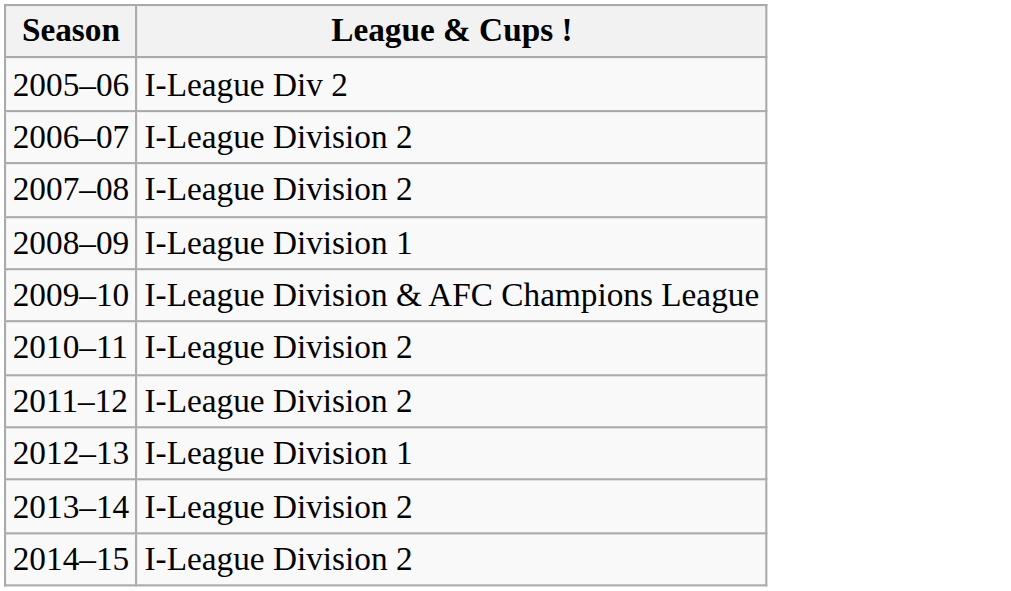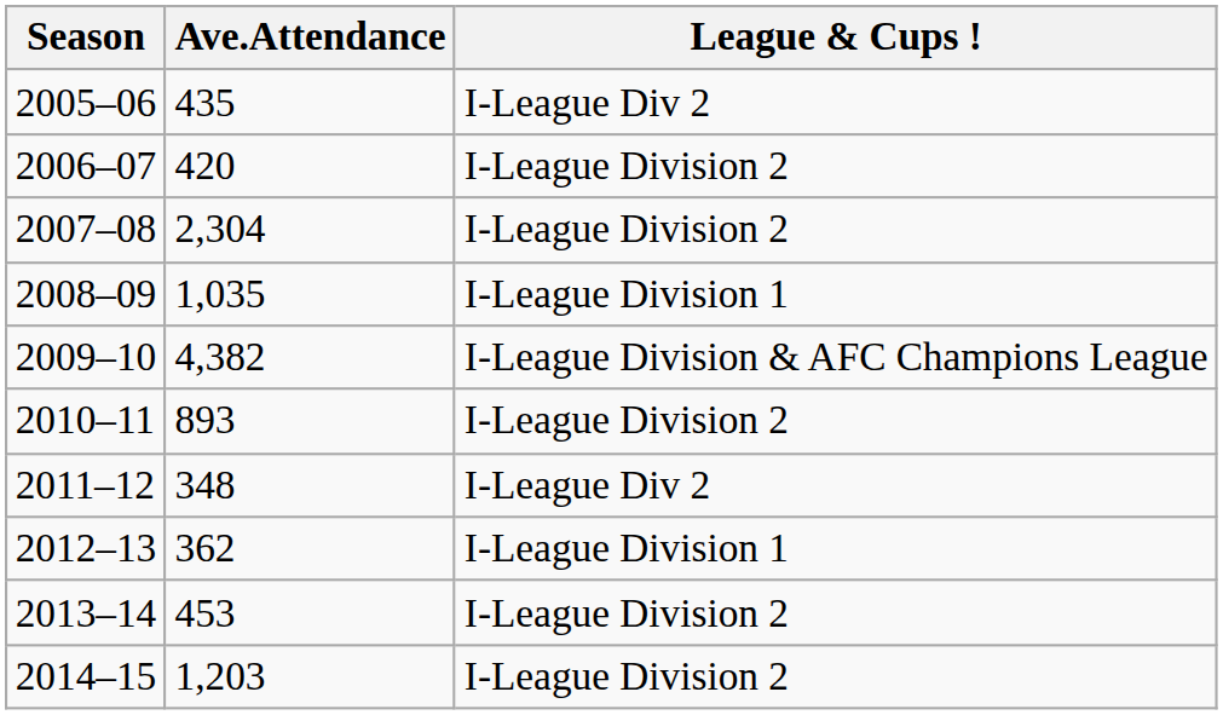 <table class="wikitable">
 <tr>
 <th>Season</th>
+<th>Ave.Attendance</th>
 <th>League & Cups !</th>
 </tr>
 <tr>
 <td>2005–06</td>
+<td>435</td>
 <td>I-League Div 2</td>
 </tr>
 <tr>
 <td>2006–07</td>
+<td>420</td>
 <td>I-League Division 2</td>
 </tr>
 <tr>
 <td>2007–08</td>
+<td>2,304</td>
 <td>I-League Division 2</td>
 </tr>
 <tr>
 <td>2008–09</td>
+<td>1,035</td>
 <td>I-League Division 1</td>
 </tr>
 <tr>
 <td>2009–10</td>
+<td>4,382</td>
 <td>I-League Division & AFC Champions League</td>
 </tr>
 <tr>
 <td>2010–11</td>
+<td>893</td>
 <td>I-League Division 2</td>
 </tr>
 <tr>
 <td>2011–12</td>
-<td>I-League Division 2</td>
+<td>348</td>
+<td>I-League Div 2</td>
 </tr>
 <tr>
 <td>2012–13</td>
+<td>362</td>
 <td>I-League Division 1</td>
 </tr>
 <tr>
 <td>2013–14</td>
+<td>453</td>
 <td>I-League Division 2</td>
 </tr>
 <tr>
 <td>2014–15</td>
+<td>1,203</td>
 <td>I-League Division 2</td>
 </tr>
 </table>
